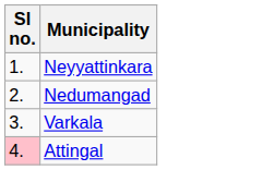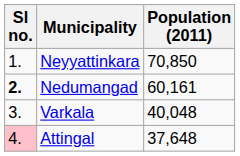 <table class="wikitable sortable" style="font-size: 95%;">
 <tr>
 <th width="20px">Sl no.</th>
 <th width="75px">Municipality</th>
+<th width="45px">Population (2011)</th>
 </tr>
 <tr>
 <td>1.</td>
 <td><a href='#'>Neyyattinkara</a></td>
+<td>70,850</td>
 </tr>
 <tr>
-<td>2.</td>
+<td><strong>2.</strong></td>
 <td><a href='#'>Nedumangad</a></td>
+<td>60,161</td>
 </tr>
 <tr>
 <td>3.</td>
 <td><a href='#'>Varkala</a></td>
+<td>40,048</td>
 </tr>
 <tr>
 <td style="background: pink;">4.</td>
 <td><a href='#'>Attingal</a></td>
+<td>37,648</td>
 </tr>
 </table>
